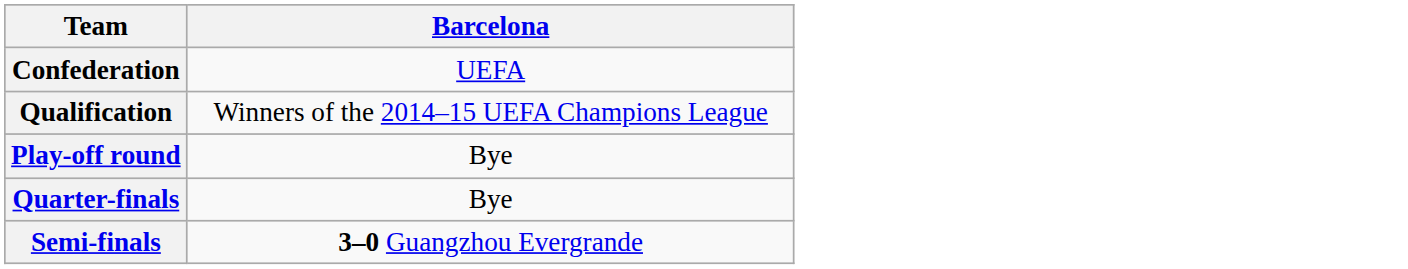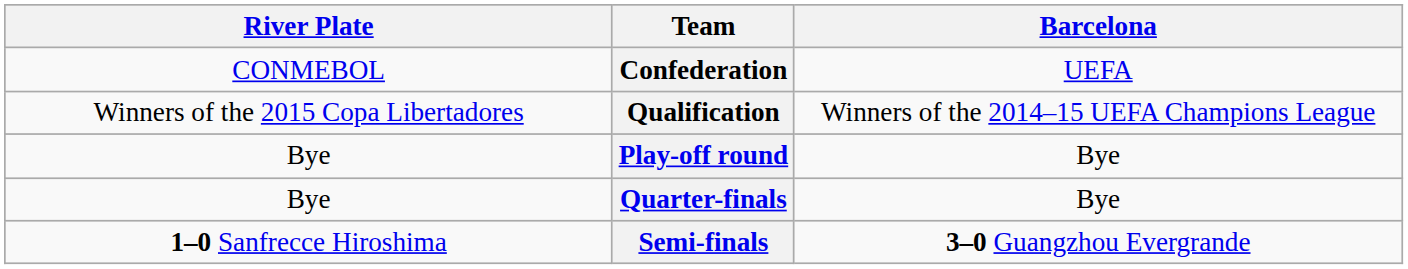 <table class="wikitable">
 <tr>
+<th width=350> <a href='#'>River Plate</a></th>
 <th>Team</th>
 <th width=350> <a href='#'>Barcelona</a></th>
 </tr>
 <tr>
+<td align=center><a href='#'>CONMEBOL</a></td>
 <th>Confederation</th>
 <td align=center><a href='#'>UEFA</a></td>
 </tr>
 <tr>
+<td align=center>Winners of the <a href='#'>2015 Copa Libertadores</a></td>
 <th>Qualification</th>
 <td align=center>Winners of the <a href='#'>2014–15 UEFA Champions League</a></td>
 </tr>
 <tr>
+<td align=center>Bye</td>
 <th><a href='#'>Play-off round</a></th>
 <td align=center>Bye</td>
 </tr>
 <tr>
+<td align=center>Bye</td>
 <th><a href='#'>Quarter-finals</a></th>
 <td align=center>Bye</td>
 </tr>
 <tr>
+<td align=center><strong>1–0</strong>  <a href='#'>Sanfrecce Hiroshima</a></td>
 <th><a href='#'>Semi-finals</a></th>
 <td align=center><strong>3–0</strong>  <a href='#'>Guangzhou Evergrande</a></td>
 </tr>
 </table>
